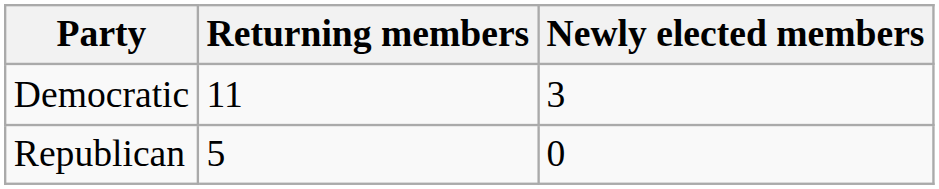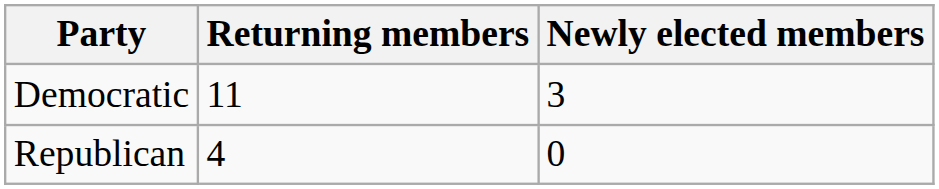 <table class="wikitable">
 <tr>
 <th>Party</th>
 <th>Returning members</th>
 <th>Newly elected members</th>
 </tr>
 <tr>
 <td>Democratic</td>
 <td>11</td>
 <td>3</td>
 </tr>
 <tr>
 <td>Republican</td>
-<td>5</td>
+<td>4</td>
 <td>0</td>
 </tr>
 </table>
